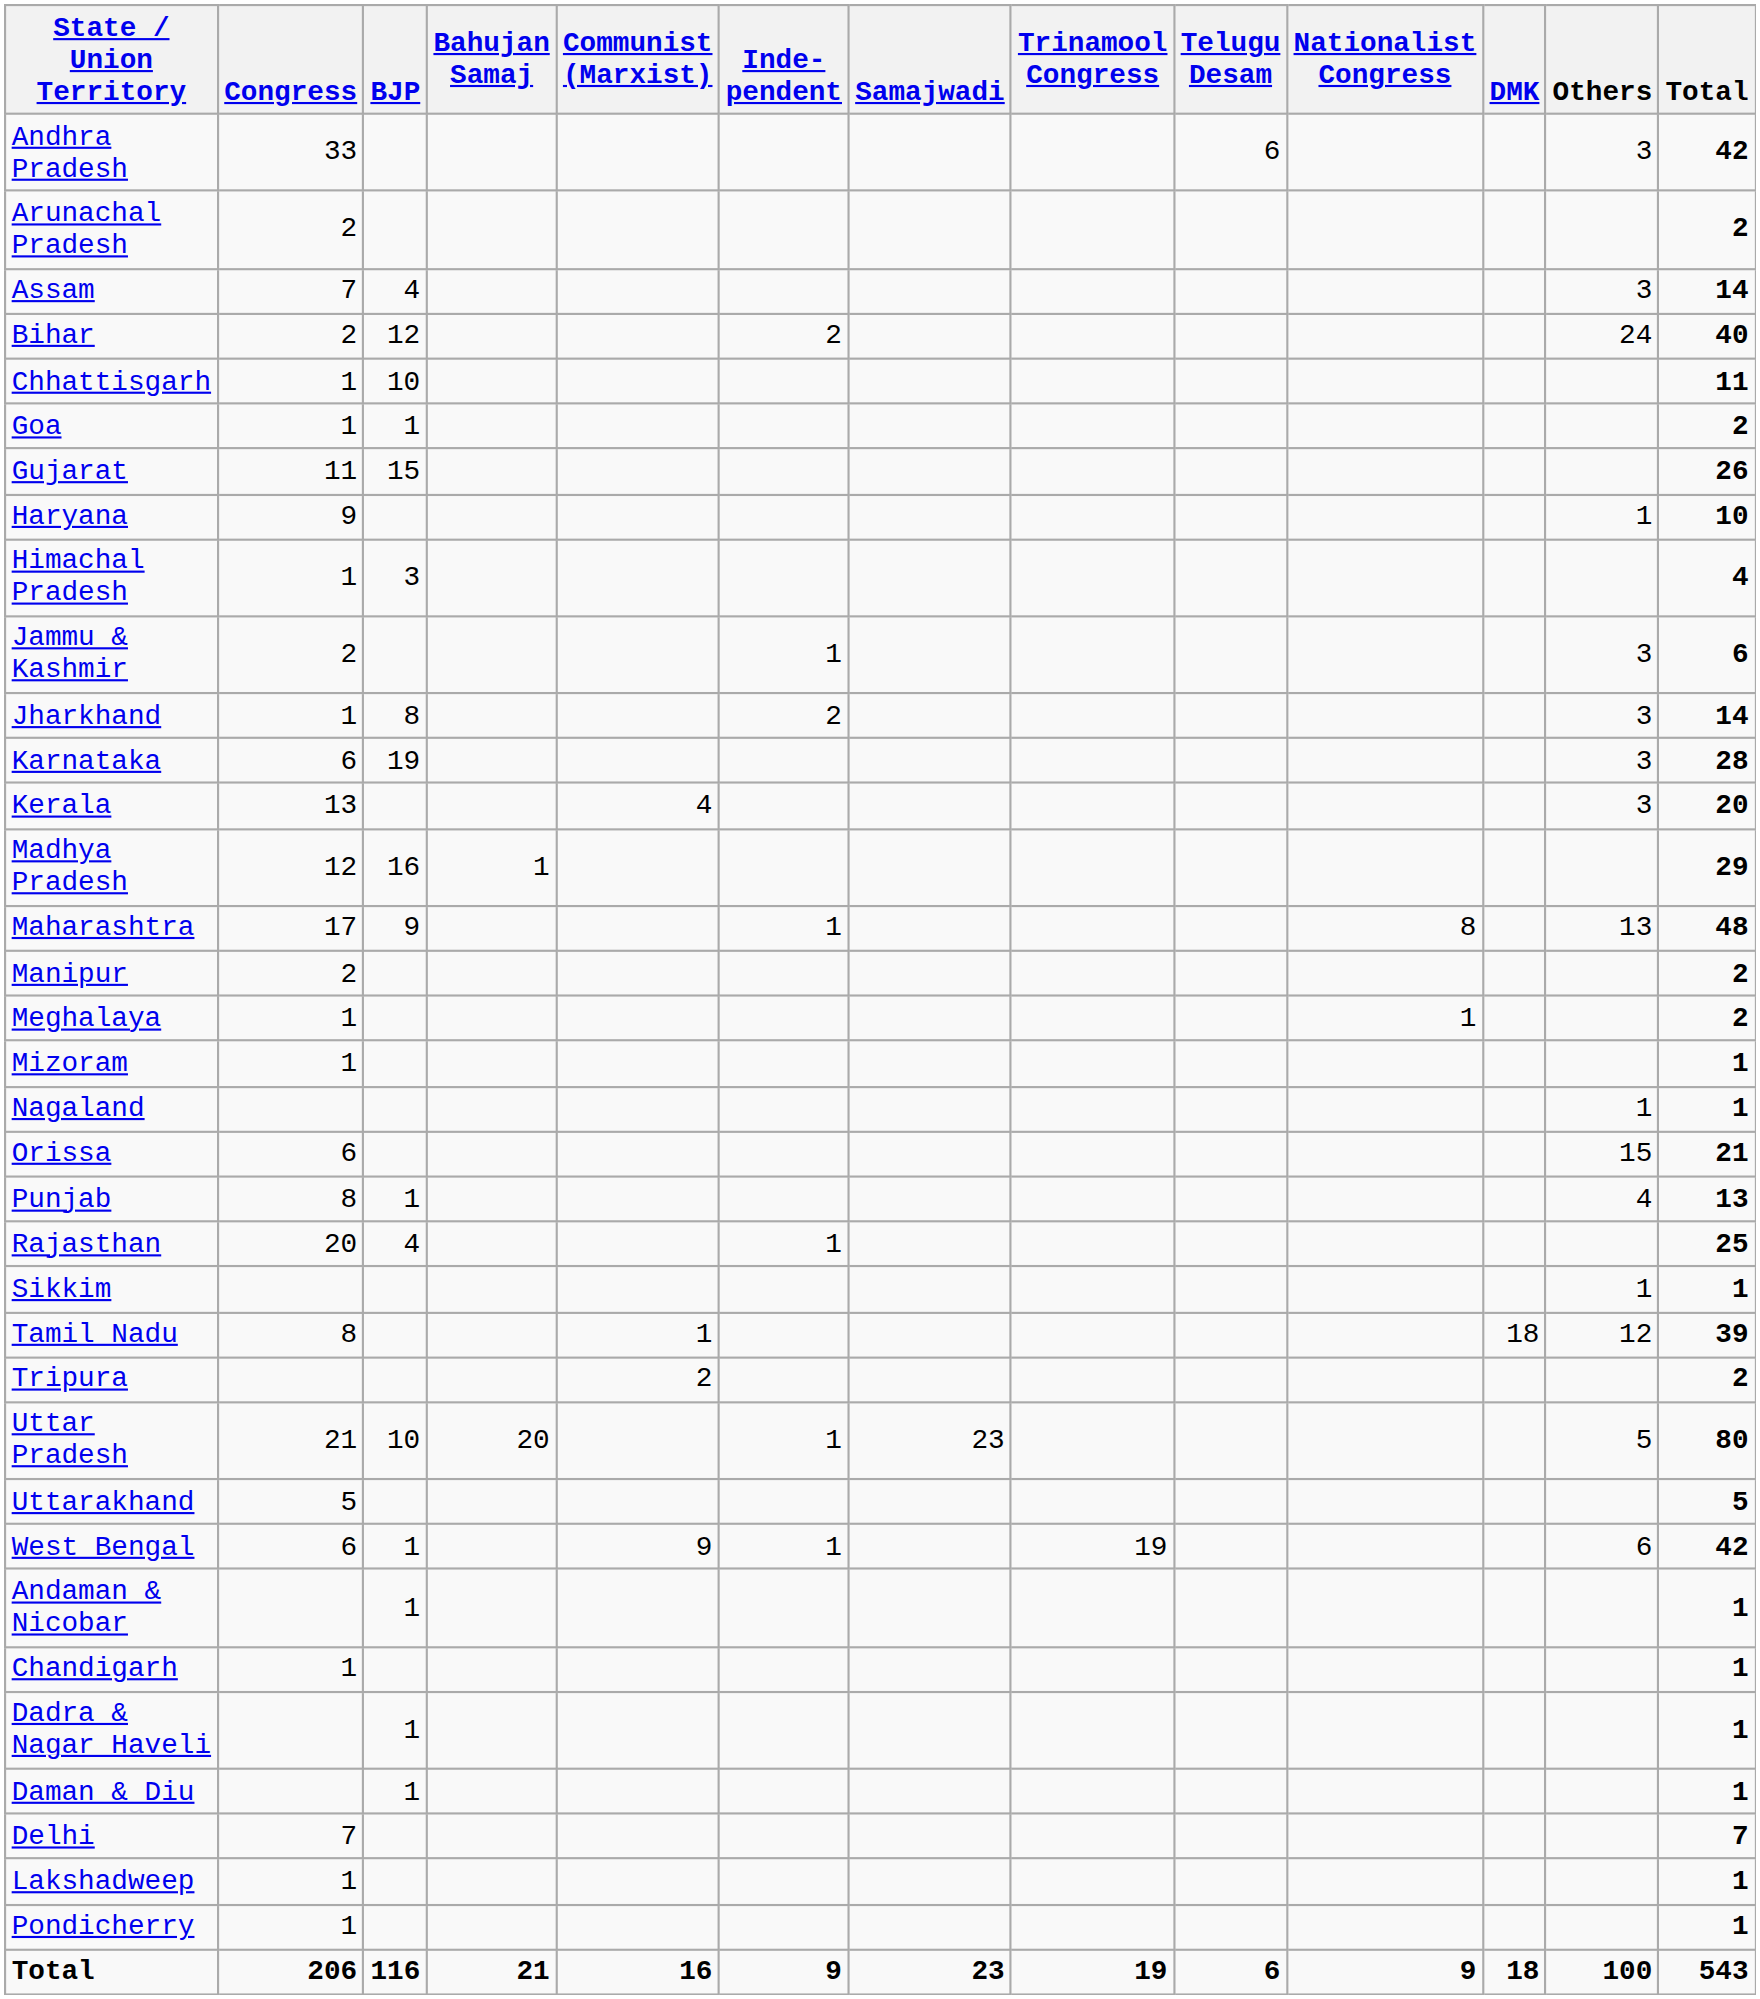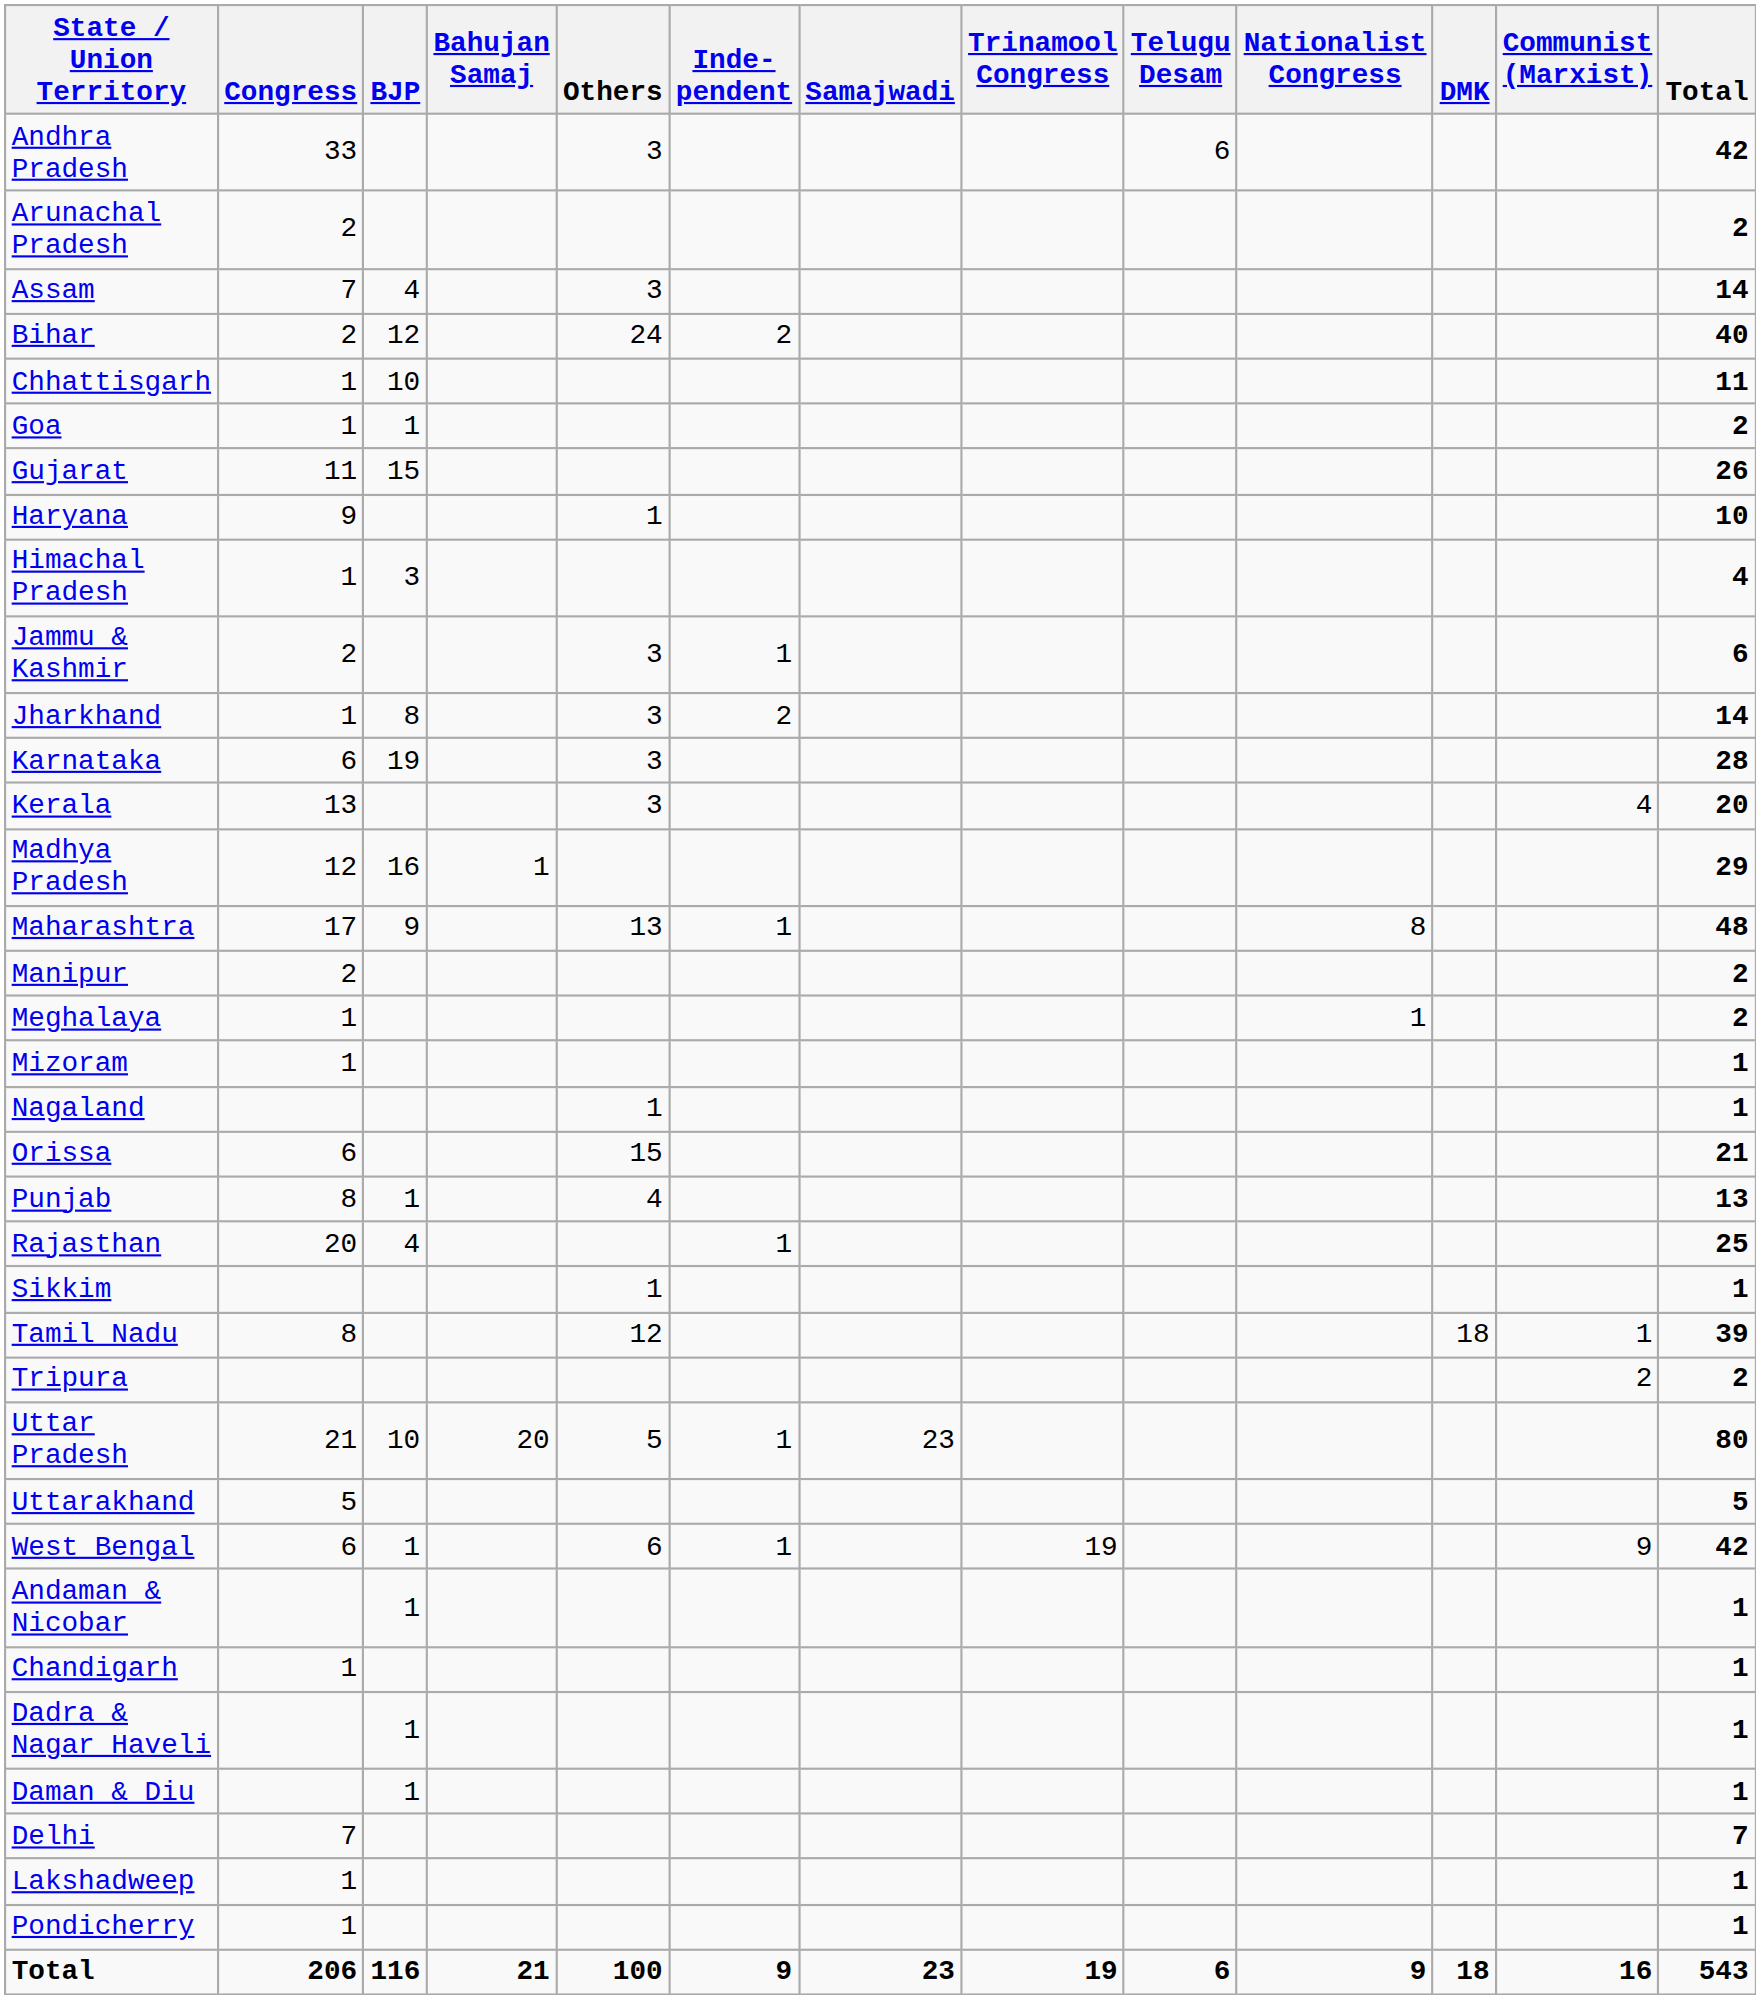 <table class="wikitable sortable" border="1" style="text-align:right;">
 <tr>
 <th width="125"><a href='#'>State /<br>Union Territory</a><br></th>
 <th valign=bottom width="70"><a href='#'>Congress</a><br></th>
 <th valign=bottom width="70"><a href='#'>BJP</a><br></th>
 <th width="70"><a href='#'>Bahujan<br>Samaj</a><br></th>
-<th width="70"><a href='#'>Communist<br>(Marxist)</a><br></th>
+<th valign=bottom width="70">Others<br></th>
 <th valign=bottom width="70"><a href='#'>Inde-<br>pendent</a><br></th>
 <th valign=bottom width="70"><a href='#'>Samajwadi</a><br></th>
 <th width="70"><a href='#'>Trinamool<br>Congress</a><br></th>
 <th width="70"><a href='#'>Telugu<br>Desam</a><br></th>
 <th width="70"><a href='#'>Nationalist<br>Congress</a><br></th>
 <th valign=bottom width="70"><a href='#'>DMK</a><br></th>
-<th valign=bottom width="70">Others<br></th>
+<th width="70"><a href='#'>Communist<br>(Marxist)</a><br></th>
 <th valign=bottom width="75">Total<br></th>
 </tr>
 <tr>
 <td align=left><a href='#'>Andhra Pradesh</a></td>
 <td>33</td>
 <td></td>
 <td></td>
-<td></td>
+<td>3</td>
 <td></td>
 <td></td>
 <td></td>
 <td>6</td>
 <td></td>
 <td></td>
-<td>3</td>
+<td></td>
 <td><strong>42</strong></td>
 </tr>
 <tr>
 <td align=left><a href='#'>Arunachal Pradesh</a></td>
 <td>2</td>
 <td></td>
 <td></td>
 <td></td>
 <td></td>
 <td></td>
 <td></td>
 <td></td>
 <td></td>
 <td></td>
 <td></td>
 <td><strong>2</strong></td>
 </tr>
 <tr>
 <td align=left><a href='#'>Assam</a></td>
 <td>7</td>
 <td>4</td>
 <td></td>
+<td>3</td>
 <td></td>
 <td></td>
 <td></td>
 <td></td>
 <td></td>
 <td></td>
 <td></td>
-<td>3</td>
 <td><strong>14</strong></td>
 </tr>
 <tr>
 <td align=left><a href='#'>Bihar</a></td>
 <td>2</td>
 <td>12</td>
 <td></td>
-<td></td>
+<td>24</td>
 <td>2</td>
 <td></td>
 <td></td>
 <td></td>
 <td></td>
 <td></td>
-<td>24</td>
+<td></td>
 <td><strong>40</strong></td>
 </tr>
 <tr>
 <td align=left><a href='#'>Chhattisgarh</a></td>
 <td>1</td>
 <td>10</td>
 <td></td>
 <td></td>
 <td></td>
 <td></td>
 <td></td>
 <td></td>
 <td></td>
 <td></td>
 <td></td>
 <td><strong>11</strong></td>
 </tr>
 <tr>
 <td align=left><a href='#'>Goa</a></td>
 <td>1</td>
 <td>1</td>
 <td></td>
 <td></td>
 <td></td>
 <td></td>
 <td></td>
 <td></td>
 <td></td>
 <td></td>
 <td></td>
 <td><strong>2</strong></td>
 </tr>
 <tr>
 <td align=left><a href='#'>Gujarat</a></td>
 <td>11</td>
 <td>15</td>
 <td></td>
 <td></td>
 <td></td>
 <td></td>
 <td></td>
 <td></td>
 <td></td>
 <td></td>
 <td></td>
 <td><strong>26</strong></td>
 </tr>
 <tr>
 <td align=left><a href='#'>Haryana</a></td>
 <td>9</td>
 <td></td>
 <td></td>
+<td>1</td>
 <td></td>
 <td></td>
 <td></td>
 <td></td>
 <td></td>
 <td></td>
 <td></td>
-<td>1</td>
 <td><strong>10</strong></td>
 </tr>
 <tr>
 <td align=left><a href='#'>Himachal Pradesh</a></td>
 <td>1</td>
 <td>3</td>
 <td></td>
 <td></td>
 <td></td>
 <td></td>
 <td></td>
 <td></td>
 <td></td>
 <td></td>
 <td></td>
 <td><strong>4</strong></td>
 </tr>
 <tr>
 <td align=left><a href='#'>Jammu & Kashmir</a></td>
 <td>2</td>
 <td></td>
 <td></td>
-<td></td>
+<td>3</td>
 <td>1</td>
 <td></td>
 <td></td>
 <td></td>
 <td></td>
 <td></td>
-<td>3</td>
+<td></td>
 <td><strong>6</strong></td>
 </tr>
 <tr>
 <td align=left><a href='#'>Jharkhand</a></td>
 <td>1</td>
 <td>8</td>
 <td></td>
-<td></td>
+<td>3</td>
 <td>2</td>
 <td></td>
 <td></td>
 <td></td>
 <td></td>
 <td></td>
-<td>3</td>
+<td></td>
 <td><strong>14</strong></td>
 </tr>
 <tr>
 <td align=left><a href='#'>Karnataka</a></td>
 <td>6</td>
 <td>19</td>
 <td></td>
+<td>3</td>
 <td></td>
 <td></td>
 <td></td>
 <td></td>
 <td></td>
 <td></td>
 <td></td>
-<td>3</td>
 <td><strong>28</strong></td>
 </tr>
 <tr>
 <td align=left><a href='#'>Kerala</a></td>
 <td>13</td>
 <td></td>
 <td></td>
-<td>4</td>
+<td>3</td>
 <td></td>
 <td></td>
 <td></td>
 <td></td>
 <td></td>
 <td></td>
-<td>3</td>
+<td>4</td>
 <td><strong>20</strong></td>
 </tr>
 <tr>
 <td align=left><a href='#'>Madhya Pradesh</a></td>
 <td>12</td>
 <td>16</td>
 <td>1</td>
 <td></td>
 <td></td>
 <td></td>
 <td></td>
 <td></td>
 <td></td>
 <td></td>
 <td></td>
 <td><strong>29</strong></td>
 </tr>
 <tr>
 <td align=left><a href='#'>Maharashtra</a></td>
 <td>17</td>
 <td>9</td>
 <td></td>
-<td></td>
+<td>13</td>
 <td>1</td>
 <td></td>
 <td></td>
 <td></td>
 <td>8</td>
 <td></td>
-<td>13</td>
+<td></td>
 <td><strong>48</strong></td>
 </tr>
 <tr>
 <td align=left><a href='#'>Manipur</a></td>
 <td>2</td>
 <td></td>
 <td></td>
 <td></td>
 <td></td>
 <td></td>
 <td></td>
 <td></td>
 <td></td>
 <td></td>
 <td></td>
 <td><strong>2</strong></td>
 </tr>
 <tr>
 <td align=left><a href='#'>Meghalaya</a></td>
 <td>1</td>
 <td></td>
 <td></td>
 <td></td>
 <td></td>
 <td></td>
 <td></td>
 <td></td>
 <td>1</td>
 <td></td>
 <td></td>
 <td><strong>2</strong></td>
 </tr>
 <tr>
 <td align=left><a href='#'>Mizoram</a></td>
 <td>1</td>
 <td></td>
 <td></td>
 <td></td>
 <td></td>
 <td></td>
 <td></td>
 <td></td>
 <td></td>
 <td></td>
 <td></td>
 <td><strong>1</strong></td>
 </tr>
 <tr>
 <td align=left><a href='#'>Nagaland</a></td>
 <td></td>
 <td></td>
 <td></td>
-<td></td>
-<td></td>
-<td></td>
-<td></td>
-<td></td>
-<td></td>
-<td></td>
-<td>1</td>
-<td><strong>1</strong></td>
-</tr>
-<tr>
-<td align=left><a href='#'>Orissa</a></td>
-<td>6</td>
-<td></td>
-<td></td>
-<td></td>
-<td></td>
-<td></td>
-<td></td>
-<td></td>
-<td></td>
-<td></td>
-<td>15</td>
-<td><strong>21</strong></td>
-</tr>
-<tr>
-<td align=left><a href='#'>Punjab</a></td>
-<td>8</td>
 <td>1</td>
 <td></td>
 <td></td>
 <td></td>
 <td></td>
 <td></td>
 <td></td>
 <td></td>
+<td><strong>1</strong></td>
+</tr>
+<tr>
+<td align=left><a href='#'>Orissa</a></td>
+<td>6</td>
+<td></td>
+<td></td>
+<td>15</td>
+<td></td>
+<td></td>
+<td></td>
+<td></td>
+<td></td>
+<td></td>
+<td></td>
+<td><strong>21</strong></td>
+</tr>
+<tr>
+<td align=left><a href='#'>Punjab</a></td>
+<td>8</td>
+<td>1</td>
 <td></td>
 <td>4</td>
+<td></td>
+<td></td>
+<td></td>
+<td></td>
+<td></td>
+<td></td>
+<td></td>
 <td><strong>13</strong></td>
 </tr>
 <tr>
 <td align=left><a href='#'>Rajasthan</a></td>
 <td>20</td>
 <td>4</td>
 <td></td>
 <td></td>
 <td>1</td>
 <td></td>
 <td></td>
 <td></td>
 <td></td>
 <td></td>
 <td></td>
 <td><strong>25</strong></td>
 </tr>
 <tr>
 <td align=left><a href='#'>Sikkim</a></td>
 <td></td>
 <td></td>
 <td></td>
+<td>1</td>
 <td></td>
 <td></td>
 <td></td>
 <td></td>
 <td></td>
 <td></td>
 <td></td>
-<td>1</td>
 <td><strong>1</strong></td>
 </tr>
 <tr>
 <td align=left><a href='#'>Tamil Nadu</a></td>
 <td>8</td>
 <td></td>
 <td></td>
-<td>1</td>
+<td>12</td>
 <td></td>
 <td></td>
 <td></td>
 <td></td>
 <td></td>
 <td>18</td>
-<td>12</td>
+<td>1</td>
 <td><strong>39</strong></td>
 </tr>
 <tr>
 <td align=left><a href='#'>Tripura</a></td>
 <td></td>
 <td></td>
 <td></td>
-<td>2</td>
 <td></td>
 <td></td>
 <td></td>
 <td></td>
 <td></td>
 <td></td>
 <td></td>
+<td>2</td>
 <td><strong>2</strong></td>
 </tr>
 <tr>
 <td align=left><a href='#'>Uttar Pradesh</a></td>
 <td>21</td>
 <td>10</td>
 <td>20</td>
-<td></td>
+<td>5</td>
 <td>1</td>
 <td>23</td>
 <td></td>
 <td></td>
 <td></td>
 <td></td>
-<td>5</td>
+<td></td>
 <td><strong>80</strong></td>
 </tr>
 <tr>
 <td align=left><a href='#'>Uttarakhand</a></td>
 <td>5</td>
 <td></td>
 <td></td>
 <td></td>
 <td></td>
 <td></td>
 <td></td>
 <td></td>
 <td></td>
 <td></td>
 <td></td>
 <td><strong>5</strong></td>
 </tr>
 <tr>
 <td align=left><a href='#'>West Bengal</a></td>
 <td>6</td>
 <td>1</td>
 <td></td>
-<td>9</td>
+<td>6</td>
 <td>1</td>
 <td></td>
 <td>19</td>
 <td></td>
 <td></td>
 <td></td>
-<td>6</td>
+<td>9</td>
 <td><strong>42</strong></td>
 </tr>
 <tr>
 <td align=left><a href='#'>Andaman & Nicobar</a></td>
 <td></td>
 <td>1</td>
 <td></td>
 <td></td>
 <td></td>
 <td></td>
 <td></td>
 <td></td>
 <td></td>
 <td></td>
 <td></td>
 <td><strong>1</strong></td>
 </tr>
 <tr>
 <td align=left><a href='#'>Chandigarh</a></td>
 <td>1</td>
 <td></td>
 <td></td>
 <td></td>
 <td></td>
 <td></td>
 <td></td>
 <td></td>
 <td></td>
 <td></td>
 <td></td>
 <td><strong>1</strong></td>
 </tr>
 <tr>
 <td align=left><a href='#'>Dadra & Nagar Haveli</a></td>
 <td></td>
 <td>1</td>
 <td></td>
 <td></td>
 <td></td>
 <td></td>
 <td></td>
 <td></td>
 <td></td>
 <td></td>
 <td></td>
 <td><strong>1</strong></td>
 </tr>
 <tr>
 <td align=left><a href='#'>Daman & Diu</a></td>
 <td></td>
 <td>1</td>
 <td></td>
 <td></td>
 <td></td>
 <td></td>
 <td></td>
 <td></td>
 <td></td>
 <td></td>
 <td></td>
 <td><strong>1</strong></td>
 </tr>
 <tr>
 <td align=left><a href='#'>Delhi</a></td>
 <td>7</td>
 <td></td>
 <td></td>
 <td></td>
 <td></td>
 <td></td>
 <td></td>
 <td></td>
 <td></td>
 <td></td>
 <td></td>
 <td><strong>7</strong></td>
 </tr>
 <tr>
 <td align=left><a href='#'>Lakshadweep</a></td>
 <td>1</td>
 <td></td>
 <td></td>
 <td></td>
 <td></td>
 <td></td>
 <td></td>
 <td></td>
 <td></td>
 <td></td>
 <td></td>
 <td><strong>1</strong></td>
 </tr>
 <tr>
 <td align=left><a href='#'>Pondicherry</a></td>
 <td>1</td>
 <td></td>
 <td></td>
 <td></td>
 <td></td>
 <td></td>
 <td></td>
 <td></td>
 <td></td>
 <td></td>
 <td></td>
 <td><strong>1</strong></td>
 </tr>
 <tr class="sortbottom">
 <td align=left><strong> Total</strong></td>
 <td><strong>206</strong></td>
 <td><strong>116</strong></td>
 <td><strong>21</strong></td>
-<td><strong>16</strong></td>
+<td><strong>100</strong></td>
 <td><strong>9</strong></td>
 <td><strong>23</strong></td>
 <td><strong>19</strong></td>
 <td><strong>6</strong></td>
 <td><strong>9</strong></td>
 <td><strong>18</strong></td>
-<td><strong>100</strong></td>
+<td><strong>16</strong></td>
 <td><strong>543</strong></td>
 </tr>
 </table>
